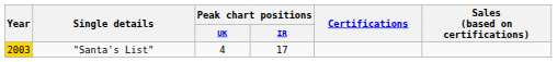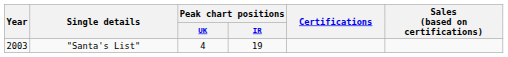 <table class="wikitable" style="text-align:center;">
 <tr>
 <th rowspan="2">Year</th>
 <th rowspan="2" style="width:215px;">Single details</th>
 <th colspan="2">Peak chart positions</th>
 <th rowspan="2" style="width:140px;"><a href='#'>Certifications</a></th>
 <th rowspan="2" style="width:170px;">Sales <br>(based on certifications)</th>
 </tr>
 <tr>
 <th style="font-size:85%"><a href='#'>UK</a> <br></th>
 <th style="font-size:85%"><a href='#'>IR</a><br></th>
 </tr>
 <tr>
-<td style="background: gold;">2003</td>
+<td>2003</td>
 <td>"Santa's List"</td>
 <td align="center">4</td>
-<td align="center">17</td>
+<td align="center">19</td>
 <td></td>
 <td></td>
 </tr>
 </table>
